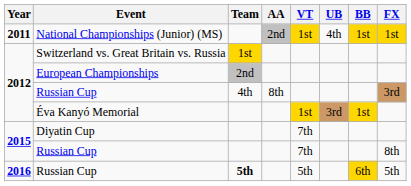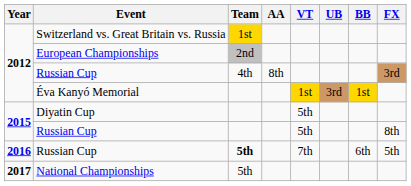 <table class="wikitable" style="text-align:center; font-size: 95%;">
 <tr>
 <th>Year</th>
 <th>Event</th>
 <th style="width:30px;">Team</th>
 <th style="width:30px;">AA</th>
 <th style="width:30px;"><a href='#'>VT</a></th>
 <th style="width:30px;"><a href='#'>UB</a></th>
 <th style="width:30px;"><a href='#'>BB</a></th>
 <th style="width:30px;"><a href='#'>FX</a></th>
-</tr>
-<tr>
-<td rowspan="1"><strong>2011</strong></td>
-<td align=left><a href='#'>National Championships</a> (Junior) (MS)</td>
-<td></td>
-<td style="background:silver;">2nd</td>
-<td style="background: gold">1st</td>
-<td>4th</td>
-<td style="background: gold">1st</td>
-<td style="background: gold">1st</td>
 </tr>
 <tr>
 <td rowspan="4"><strong>2012</strong></td>
 <td align=left>Switzerland vs. Great Britain vs. Russia</td>
 <td style="background: gold">1st</td>
 <td></td>
 <td></td>
 <td></td>
 <td></td>
 <td></td>
 </tr>
 <tr>
 <td align=left><a href='#'>European Championships</a></td>
 <td style="background:silver;">2nd</td>
 <td></td>
 <td></td>
 <td></td>
 <td></td>
 <td></td>
 </tr>
 <tr>
 <td align=left><a href='#'>Russian Cup</a></td>
 <td>4th</td>
 <td>8th</td>
 <td></td>
 <td></td>
 <td></td>
 <td style="background:#c96;">3rd</td>
 </tr>
 <tr>
 <td align=left>Éva Kanyó Memorial</td>
 <td></td>
 <td></td>
 <td style="background: gold">1st</td>
 <td style="background:#c96;">3rd</td>
 <td style="background: gold">1st</td>
 <td></td>
 </tr>
 <tr>
 <td rowspan="2"><strong><a href='#'>2015</a></strong></td>
 <td align=left>Diyatin Cup</td>
 <td></td>
 <td></td>
-<td>7th</td>
+<td>5th</td>
 <td></td>
 <td></td>
 <td></td>
 </tr>
 <tr>
 <td align=left><a href='#'>Russian Cup</a></td>
 <td></td>
 <td></td>
-<td>7th</td>
+<td>5th</td>
 <td></td>
 <td></td>
 <td>8th</td>
 </tr>
 <tr>
 <td rowspan="1"><strong><a href='#'>2016</a></strong></td>
 <td align=left>Russian Cup</td>
 <td><strong>5th</strong></td>
 <td></td>
+<td>7th</td>
+<td></td>
+<td>6th</td>
+<td>5th</td>
+</tr>
+<tr>
+<td rowspan="1"><strong>2017</strong></td>
+<td align=left><a href='#'>National Championships</a></td>
 <td>5th</td>
 <td></td>
-<td style="background: gold;">6th</td>
-<td>5th</td>
+<td></td>
+<td></td>
+<td></td>
+<td></td>
 </tr>
 </table>
